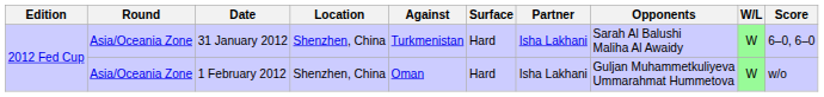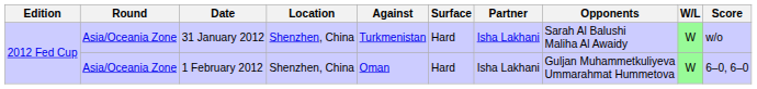 <table class=wikitable style=font-size:97%>
 <tr>
 <th>Edition</th>
 <th>Round</th>
 <th>Date</th>
 <th>Location</th>
 <th>Against</th>
 <th>Surface</th>
 <th>Partner</th>
 <th>Opponents</th>
 <th>W/L</th>
 <th>Score</th>
 </tr>
 <tr style="background:#ccccff;">
 <td rowspan="2"><a href='#'>2012 Fed Cup</a></td>
 <td><a href='#'>Asia/Oceania Zone</a></td>
 <td>31 January 2012</td>
 <td><a href='#'>Shenzhen</a>, China</td>
 <td> <a href='#'>Turkmenistan</a></td>
 <td>Hard</td>
 <td> <a href='#'>Isha Lakhani</a></td>
 <td> Sarah Al Balushi <br>  Maliha Al Awaidy</td>
 <td style="text-align:center; background:#98fb98;">W</td>
-<td>6–0, 6–0</td>
+<td>w/o</td>
 </tr>
 <tr style="background:#ccccff;">
 <td><a href='#'>Asia/Oceania Zone</a></td>
 <td>1 February 2012</td>
 <td>Shenzhen, China</td>
 <td> <a href='#'>Oman</a></td>
 <td>Hard</td>
 <td> Isha Lakhani</td>
 <td> Guljan Muhammetkuliyeva <br>  Ummarahmat Hummetova</td>
 <td style="text-align:center; background:#98fb98;">W</td>
-<td>w/o</td>
+<td>6–0, 6–0</td>
 </tr>
 </table>
